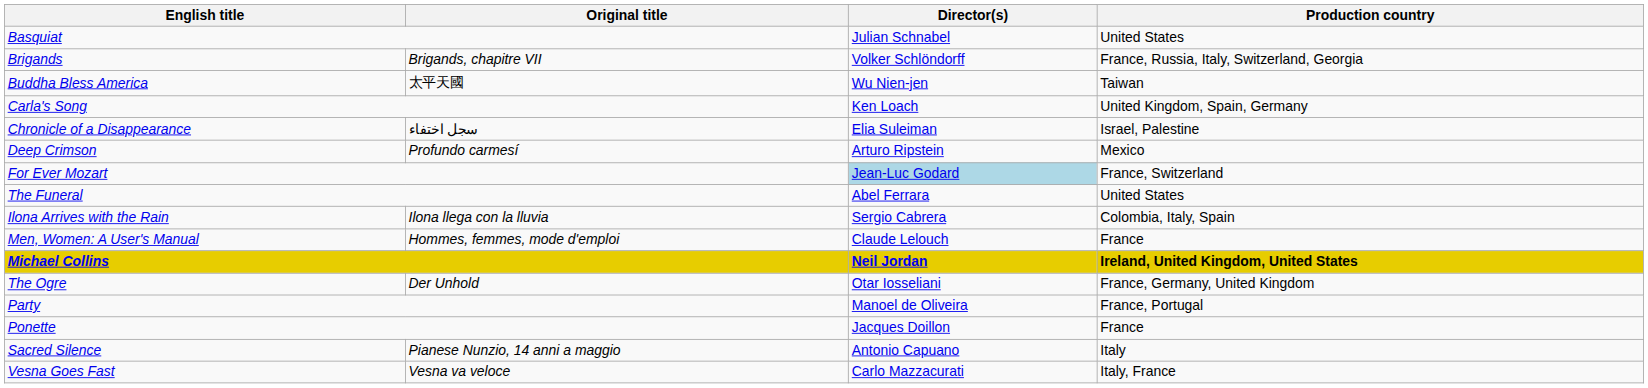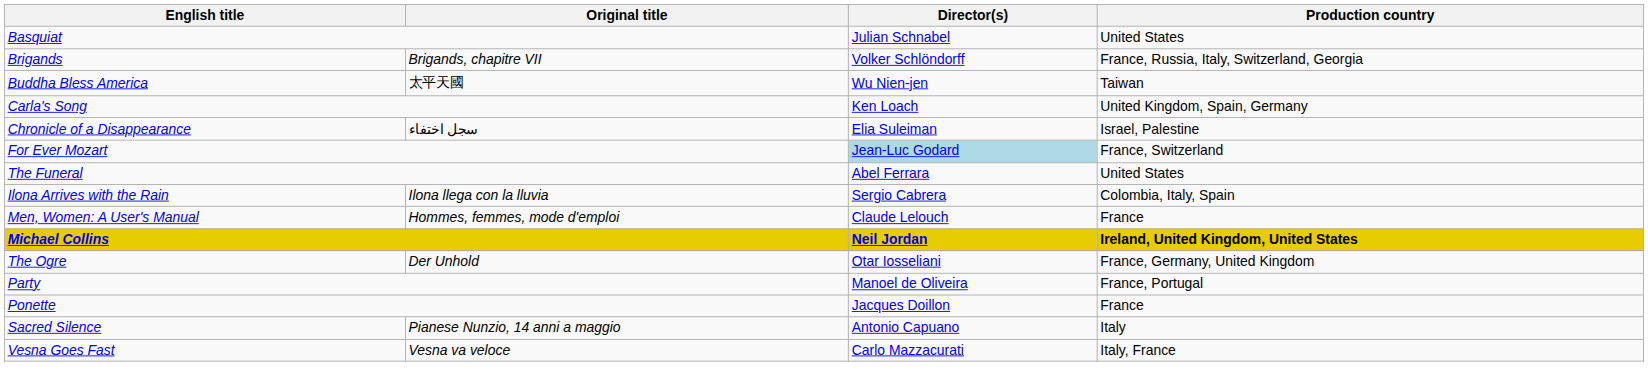 <table class="wikitable" width="95%">
 <tr>
 <th>English title</th>
 <th>Original title</th>
 <th>Director(s)</th>
 <th>Production country</th>
 </tr>
 <tr>
 <td colspan=2><em><a href='#'>Basquiat</a></em></td>
 <td data-sort-value="Schnabel"><a href='#'>Julian Schnabel</a></td>
 <td>United States</td>
 </tr>
 <tr>
 <td><em><a href='#'>Brigands</a></em></td>
 <td><em>Brigands, chapitre VII</em></td>
 <td data-sort-value="Schlondorff"><a href='#'>Volker Schlöndorff</a></td>
 <td>France, Russia, Italy, Switzerland, Georgia</td>
 </tr>
 <tr>
 <td><em><a href='#'>Buddha Bless America</a></em></td>
 <td>太平天國</td>
 <td data-sort-value="Nien-jen"><a href='#'>Wu Nien-jen</a></td>
 <td>Taiwan</td>
 </tr>
 <tr>
 <td colspan=2><em><a href='#'>Carla's Song</a></em></td>
 <td data-sort-value="Loach"><a href='#'>Ken Loach</a></td>
 <td>United Kingdom, Spain, Germany</td>
 </tr>
 <tr>
 <td><em><a href='#'>Chronicle of a Disappearance</a></em></td>
 <td>سجل اختفاء</td>
 <td data-sort-value="Suleiman"><a href='#'>Elia Suleiman</a></td>
 <td>Israel, Palestine</td>
-</tr>
-<tr>
-<td><em><a href='#'>Deep Crimson</a></em></td>
-<td><em>Profundo carmesí</em></td>
-<td data-sort-value="Ripstein"><a href='#'>Arturo Ripstein</a></td>
-<td>Mexico</td>
 </tr>
 <tr>
 <td colspan=2><em><a href='#'>For Ever Mozart</a></em></td>
 <td data-sort-value="Godard" style="background: lightblue;"><a href='#'>Jean-Luc Godard</a></td>
 <td>France, Switzerland</td>
 </tr>
 <tr>
 <td colspan=2 data-sort-value="Funeral"><em><a href='#'>The Funeral</a></em></td>
 <td data-sort-value="Ferrara"><a href='#'>Abel Ferrara</a></td>
 <td>United States</td>
 </tr>
 <tr>
 <td><em><a href='#'>Ilona Arrives with the Rain</a></em></td>
 <td><em>Ilona llega con la lluvia</em></td>
 <td data-sort-value="Cabrera"><a href='#'>Sergio Cabrera</a></td>
 <td>Colombia, Italy, Spain</td>
 </tr>
 <tr>
 <td><em><a href='#'>Men, Women: A User's Manual</a></em></td>
 <td><em>Hommes, femmes, mode d'emploi</em></td>
 <td data-sort-value="Lelouch"><a href='#'>Claude Lelouch</a></td>
 <td>France</td>
 </tr>
 <tr style="background:#E7CD00;">
 <td colspan=2><strong><em><a href='#'>Michael Collins</a></em></strong></td>
 <td data-sort-value="Jordan"><strong><a href='#'>Neil Jordan</a></strong></td>
 <td><strong>Ireland, United Kingdom, United States</strong></td>
 </tr>
 <tr>
 <td data-sort-value="Ogre"><em><a href='#'>The Ogre</a></em></td>
 <td><em>Der Unhold</em></td>
 <td data-sort-value="Iosseliani"><a href='#'>Otar Iosseliani</a></td>
 <td>France, Germany, United Kingdom</td>
 </tr>
 <tr>
 <td colspan=2><em><a href='#'>Party</a></em></td>
 <td data-sort-value="Oliveira"><a href='#'>Manoel de Oliveira</a></td>
 <td>France, Portugal</td>
 </tr>
 <tr>
 <td colspan=2><em><a href='#'>Ponette</a></em></td>
 <td data-sort-value="Doillon"><a href='#'>Jacques Doillon</a></td>
 <td>France</td>
 </tr>
 <tr>
 <td><em><a href='#'>Sacred Silence</a></em></td>
 <td><em>Pianese Nunzio, 14 anni a maggio</em></td>
 <td data-sort-value="Capuano"><a href='#'>Antonio Capuano</a></td>
 <td>Italy</td>
 </tr>
 <tr>
 <td><em><a href='#'>Vesna Goes Fast</a></em></td>
 <td><em>Vesna va veloce</em></td>
 <td data-sort-value="Mazzacurati"><a href='#'>Carlo Mazzacurati</a></td>
 <td>Italy, France</td>
 </tr>
 </table>
